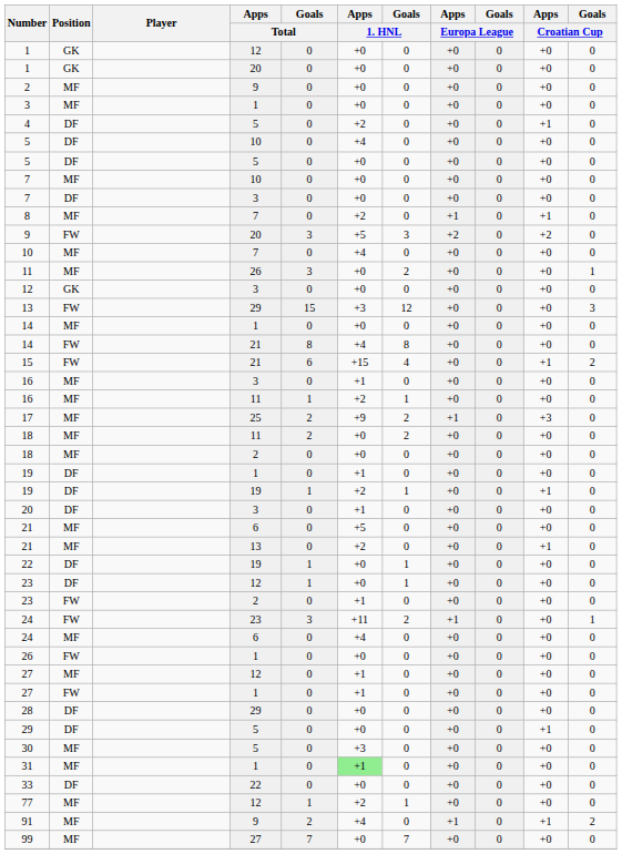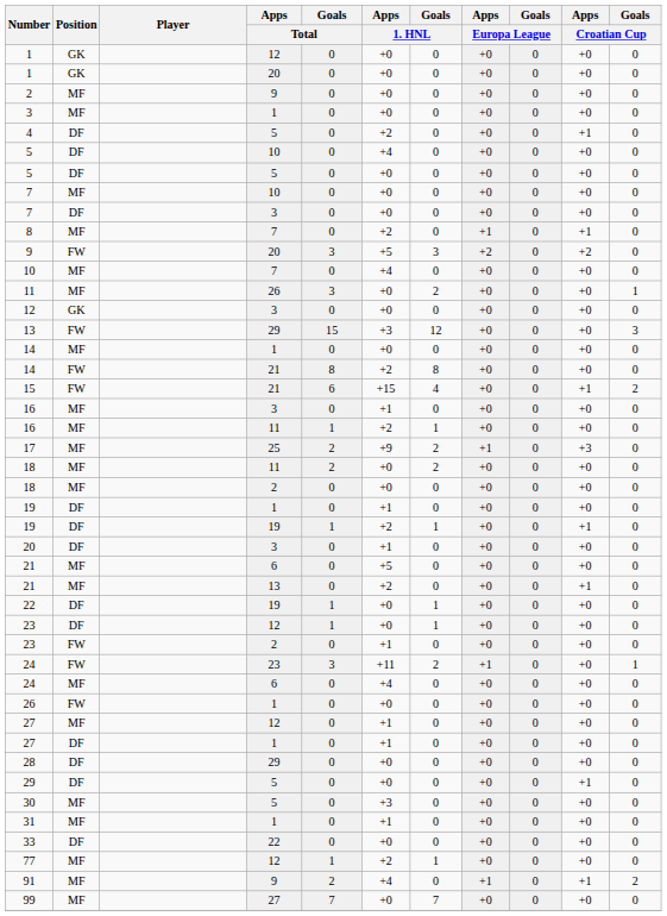 <table class="wikitable sortable" style="font-size: 95%; text-align: center;">
 <tr>
 <th width=40  rowspan="2" align="center">Number</th>
 <th width=40  rowspan="2" align="center">Position</th>
 <th width=180 rowspan="2" align="center">Player</th>
 <th>Apps</th>
 <th>Goals</th>
 <th>Apps</th>
 <th>Goals</th>
 <th>Apps</th>
 <th>Goals</th>
 <th>Apps</th>
 <th>Goals</th>
 </tr>
 <tr>
 <th class="unsortable" width=140 colspan="2" align="center">Total</th>
 <th class="unsortable" width=120 colspan="2" align="center"><a href='#'>1. HNL</a></th>
 <th class="unsortable" width=120 colspan="2" align="center"><a href='#'>Europa League</a></th>
 <th class="unsortable" width=120 colspan="2" align="center"><a href='#'>Croatian Cup</a></th>
 </tr>
 <tr>
 <td>1</td>
 <td>GK</td>
 <td style="text-align:left;"> </td>
 <td style="background: #F0F0F0">12</td>
 <td style="background: #F0F0F0">0</td>
 <td>+0</td>
 <td>0</td>
 <td style="background: #F0F0F0">+0</td>
 <td style="background: #F0F0F0">0</td>
 <td>+0</td>
 <td>0</td>
 </tr>
 <tr>
 <td>1</td>
 <td>GK</td>
 <td style="text-align:left;"> </td>
 <td style="background: #F0F0F0">20</td>
 <td style="background: #F0F0F0">0</td>
 <td>+0</td>
 <td>0</td>
 <td style="background: #F0F0F0">+0</td>
 <td style="background: #F0F0F0">0</td>
 <td>+0</td>
 <td>0</td>
 </tr>
 <tr>
 <td>2</td>
 <td>MF</td>
 <td style="text-align:left;"> </td>
 <td style="background: #F0F0F0">9</td>
 <td style="background: #F0F0F0">0</td>
 <td>+0</td>
 <td>0</td>
 <td style="background: #F0F0F0">+0</td>
 <td style="background: #F0F0F0">0</td>
 <td>+0</td>
 <td>0</td>
 </tr>
 <tr>
 <td>3</td>
 <td>MF</td>
 <td style="text-align:left;"> </td>
 <td style="background: #F0F0F0">1</td>
 <td style="background: #F0F0F0">0</td>
 <td>+0</td>
 <td>0</td>
 <td style="background: #F0F0F0">+0</td>
 <td style="background: #F0F0F0">0</td>
 <td>+0</td>
 <td>0</td>
 </tr>
 <tr>
 <td>4</td>
 <td>DF</td>
 <td style="text-align:left;"> </td>
 <td style="background: #F0F0F0">5</td>
 <td style="background: #F0F0F0">0</td>
 <td>+2</td>
 <td>0</td>
 <td style="background: #F0F0F0">+0</td>
 <td style="background: #F0F0F0">0</td>
 <td>+1</td>
 <td>0</td>
 </tr>
 <tr>
 <td>5</td>
 <td>DF</td>
 <td style="text-align:left;"> </td>
 <td style="background: #F0F0F0">10</td>
 <td style="background: #F0F0F0">0</td>
 <td>+4</td>
 <td>0</td>
 <td style="background: #F0F0F0">+0</td>
 <td style="background: #F0F0F0">0</td>
 <td>+0</td>
 <td>0</td>
 </tr>
 <tr>
 <td>5</td>
 <td>DF</td>
 <td style="text-align:left;"> </td>
 <td style="background: #F0F0F0">5</td>
 <td style="background: #F0F0F0">0</td>
 <td>+0</td>
 <td>0</td>
 <td style="background: #F0F0F0">+0</td>
 <td style="background: #F0F0F0">0</td>
 <td>+0</td>
 <td>0</td>
 </tr>
 <tr>
 <td>7</td>
 <td>MF</td>
 <td style="text-align:left;"> </td>
 <td style="background: #F0F0F0">10</td>
 <td style="background: #F0F0F0">0</td>
 <td>+0</td>
 <td>0</td>
 <td style="background: #F0F0F0">+0</td>
 <td style="background: #F0F0F0">0</td>
 <td>+0</td>
 <td>0</td>
 </tr>
 <tr>
 <td>7</td>
 <td>DF</td>
 <td style="text-align:left;"> </td>
 <td style="background: #F0F0F0">3</td>
 <td style="background: #F0F0F0">0</td>
 <td>+0</td>
 <td>0</td>
 <td style="background: #F0F0F0">+0</td>
 <td style="background: #F0F0F0">0</td>
 <td>+0</td>
 <td>0</td>
 </tr>
 <tr>
 <td>8</td>
 <td>MF</td>
 <td style="text-align:left;"> </td>
 <td style="background: #F0F0F0">7</td>
 <td style="background: #F0F0F0">0</td>
 <td>+2</td>
 <td>0</td>
 <td style="background: #F0F0F0">+1</td>
 <td style="background: #F0F0F0">0</td>
 <td>+1</td>
 <td>0</td>
 </tr>
 <tr>
 <td>9</td>
 <td>FW</td>
 <td style="text-align:left;"> </td>
 <td style="background: #F0F0F0">20</td>
 <td style="background: #F0F0F0">3</td>
 <td>+5</td>
 <td>3</td>
 <td style="background: #F0F0F0">+2</td>
 <td style="background: #F0F0F0">0</td>
 <td>+2</td>
 <td>0</td>
 </tr>
 <tr>
 <td>10</td>
 <td>MF</td>
 <td style="text-align:left;"> </td>
 <td style="background: #F0F0F0">7</td>
 <td style="background: #F0F0F0">0</td>
 <td>+4</td>
 <td>0</td>
 <td style="background: #F0F0F0">+0</td>
 <td style="background: #F0F0F0">0</td>
 <td>+0</td>
 <td>0</td>
 </tr>
 <tr>
 <td>11</td>
 <td>MF</td>
 <td style="text-align:left;"> </td>
 <td style="background: #F0F0F0">26</td>
 <td style="background: #F0F0F0">3</td>
 <td>+0</td>
 <td>2</td>
 <td style="background: #F0F0F0">+0</td>
 <td style="background: #F0F0F0">0</td>
 <td>+0</td>
 <td>1</td>
 </tr>
 <tr>
 <td>12</td>
 <td>GK</td>
 <td style="text-align:left;"> </td>
 <td style="background: #F0F0F0">3</td>
 <td style="background: #F0F0F0">0</td>
 <td>+0</td>
 <td>0</td>
 <td style="background: #F0F0F0">+0</td>
 <td style="background: #F0F0F0">0</td>
 <td>+0</td>
 <td>0</td>
 </tr>
 <tr>
 <td>13</td>
 <td>FW</td>
 <td style="text-align:left;"> </td>
 <td style="background: #F0F0F0">29</td>
 <td style="background: #F0F0F0">15</td>
 <td>+3</td>
 <td>12</td>
 <td style="background: #F0F0F0">+0</td>
 <td style="background: #F0F0F0">0</td>
 <td>+0</td>
 <td>3</td>
 </tr>
 <tr>
 <td>14</td>
 <td>MF</td>
 <td style="text-align:left;"> </td>
 <td style="background: #F0F0F0">1</td>
 <td style="background: #F0F0F0">0</td>
 <td>+0</td>
 <td>0</td>
 <td style="background: #F0F0F0">+0</td>
 <td style="background: #F0F0F0">0</td>
 <td>+0</td>
 <td>0</td>
 </tr>
 <tr>
 <td>14</td>
 <td>FW</td>
 <td style="text-align:left;"> </td>
 <td style="background: #F0F0F0">21</td>
 <td style="background: #F0F0F0">8</td>
-<td>+4</td>
+<td>+2</td>
 <td>8</td>
 <td style="background: #F0F0F0">+0</td>
 <td style="background: #F0F0F0">0</td>
 <td>+0</td>
 <td>0</td>
 </tr>
 <tr>
 <td>15</td>
 <td>FW</td>
 <td style="text-align:left;"> </td>
 <td style="background: #F0F0F0">21</td>
 <td style="background: #F0F0F0">6</td>
 <td>+15</td>
 <td>4</td>
 <td style="background: #F0F0F0">+0</td>
 <td style="background: #F0F0F0">0</td>
 <td>+1</td>
 <td>2</td>
 </tr>
 <tr>
 <td>16</td>
 <td>MF</td>
 <td style="text-align:left;"> </td>
 <td style="background: #F0F0F0">3</td>
 <td style="background: #F0F0F0">0</td>
 <td>+1</td>
 <td>0</td>
 <td style="background: #F0F0F0">+0</td>
 <td style="background: #F0F0F0">0</td>
 <td>+0</td>
 <td>0</td>
 </tr>
 <tr>
 <td>16</td>
 <td>MF</td>
 <td style="text-align:left;"> </td>
 <td style="background: #F0F0F0">11</td>
 <td style="background: #F0F0F0">1</td>
 <td>+2</td>
 <td>1</td>
 <td style="background: #F0F0F0">+0</td>
 <td style="background: #F0F0F0">0</td>
 <td>+0</td>
 <td>0</td>
 </tr>
 <tr>
 <td>17</td>
 <td>MF</td>
 <td style="text-align:left;"> </td>
 <td style="background: #F0F0F0">25</td>
 <td style="background: #F0F0F0">2</td>
 <td>+9</td>
 <td>2</td>
 <td style="background: #F0F0F0">+1</td>
 <td style="background: #F0F0F0">0</td>
 <td>+3</td>
 <td>0</td>
 </tr>
 <tr>
 <td>18</td>
 <td>MF</td>
 <td style="text-align:left;"> </td>
 <td style="background: #F0F0F0">11</td>
 <td style="background: #F0F0F0">2</td>
 <td>+0</td>
 <td>2</td>
 <td style="background: #F0F0F0">+0</td>
 <td style="background: #F0F0F0">0</td>
 <td>+0</td>
 <td>0</td>
 </tr>
 <tr>
 <td>18</td>
 <td>MF</td>
 <td style="text-align:left;"> </td>
 <td style="background: #F0F0F0">2</td>
 <td style="background: #F0F0F0">0</td>
 <td>+0</td>
 <td>0</td>
 <td style="background: #F0F0F0">+0</td>
 <td style="background: #F0F0F0">0</td>
 <td>+0</td>
 <td>0</td>
 </tr>
 <tr>
 <td>19</td>
 <td>DF</td>
 <td style="text-align:left;"> </td>
 <td style="background: #F0F0F0">1</td>
 <td style="background: #F0F0F0">0</td>
 <td>+1</td>
 <td>0</td>
 <td style="background: #F0F0F0">+0</td>
 <td style="background: #F0F0F0">0</td>
 <td>+0</td>
 <td>0</td>
 </tr>
 <tr>
 <td>19</td>
 <td>DF</td>
 <td style="text-align:left;"> </td>
 <td style="background: #F0F0F0">19</td>
 <td style="background: #F0F0F0">1</td>
 <td>+2</td>
 <td>1</td>
 <td style="background: #F0F0F0">+0</td>
 <td style="background: #F0F0F0">0</td>
 <td>+1</td>
 <td>0</td>
 </tr>
 <tr>
 <td>20</td>
 <td>DF</td>
 <td style="text-align:left;"> </td>
 <td style="background: #F0F0F0">3</td>
 <td style="background: #F0F0F0">0</td>
 <td>+1</td>
 <td>0</td>
 <td style="background: #F0F0F0">+0</td>
 <td style="background: #F0F0F0">0</td>
 <td>+0</td>
 <td>0</td>
 </tr>
 <tr>
 <td>21</td>
 <td>MF</td>
 <td style="text-align:left;"> </td>
 <td style="background: #F0F0F0">6</td>
 <td style="background: #F0F0F0">0</td>
 <td>+5</td>
 <td>0</td>
 <td style="background: #F0F0F0">+0</td>
 <td style="background: #F0F0F0">0</td>
 <td>+0</td>
 <td>0</td>
 </tr>
 <tr>
 <td>21</td>
 <td>MF</td>
 <td style="text-align:left;"> </td>
 <td style="background: #F0F0F0">13</td>
 <td style="background: #F0F0F0">0</td>
 <td>+2</td>
 <td>0</td>
 <td style="background: #F0F0F0">+0</td>
 <td style="background: #F0F0F0">0</td>
 <td>+1</td>
 <td>0</td>
 </tr>
 <tr>
 <td>22</td>
 <td>DF</td>
 <td style="text-align:left;"> </td>
 <td style="background: #F0F0F0">19</td>
 <td style="background: #F0F0F0">1</td>
 <td>+0</td>
 <td>1</td>
 <td style="background: #F0F0F0">+0</td>
 <td style="background: #F0F0F0">0</td>
 <td>+0</td>
 <td>0</td>
 </tr>
 <tr>
 <td>23</td>
 <td>DF</td>
 <td style="text-align:left;"> </td>
 <td style="background: #F0F0F0">12</td>
 <td style="background: #F0F0F0">1</td>
 <td>+0</td>
 <td>1</td>
 <td style="background: #F0F0F0">+0</td>
 <td style="background: #F0F0F0">0</td>
 <td>+0</td>
 <td>0</td>
 </tr>
 <tr>
 <td>23</td>
 <td>FW</td>
 <td style="text-align:left;"> </td>
 <td style="background: #F0F0F0">2</td>
 <td style="background: #F0F0F0">0</td>
 <td>+1</td>
 <td>0</td>
 <td style="background: #F0F0F0">+0</td>
 <td style="background: #F0F0F0">0</td>
 <td>+0</td>
 <td>0</td>
 </tr>
 <tr>
 <td>24</td>
 <td>FW</td>
 <td style="text-align:left;"> </td>
 <td style="background: #F0F0F0">23</td>
 <td style="background: #F0F0F0">3</td>
 <td>+11</td>
 <td>2</td>
 <td style="background: #F0F0F0">+1</td>
 <td style="background: #F0F0F0">0</td>
 <td>+0</td>
 <td>1</td>
 </tr>
 <tr>
 <td>24</td>
 <td>MF</td>
 <td style="text-align:left;"> </td>
 <td style="background: #F0F0F0">6</td>
 <td style="background: #F0F0F0">0</td>
 <td>+4</td>
 <td>0</td>
 <td style="background: #F0F0F0">+0</td>
 <td style="background: #F0F0F0">0</td>
 <td>+0</td>
 <td>0</td>
 </tr>
 <tr>
 <td>26</td>
 <td>FW</td>
 <td style="text-align:left;"> </td>
 <td style="background: #F0F0F0">1</td>
 <td style="background: #F0F0F0">0</td>
 <td>+0</td>
 <td>0</td>
 <td style="background: #F0F0F0">+0</td>
 <td style="background: #F0F0F0">0</td>
 <td>+0</td>
 <td>0</td>
 </tr>
 <tr>
 <td>27</td>
 <td>MF</td>
 <td style="text-align:left;"> </td>
 <td style="background: #F0F0F0">12</td>
 <td style="background: #F0F0F0">0</td>
 <td>+1</td>
 <td>0</td>
 <td style="background: #F0F0F0">+0</td>
 <td style="background: #F0F0F0">0</td>
 <td>+0</td>
 <td>0</td>
 </tr>
 <tr>
 <td>27</td>
-<td>FW</td>
+<td>DF</td>
 <td style="text-align:left;"> </td>
 <td style="background: #F0F0F0">1</td>
 <td style="background: #F0F0F0">0</td>
 <td>+1</td>
 <td>0</td>
 <td style="background: #F0F0F0">+0</td>
 <td style="background: #F0F0F0">0</td>
 <td>+0</td>
 <td>0</td>
 </tr>
 <tr>
 <td>28</td>
 <td>DF</td>
 <td style="text-align:left;"> </td>
 <td style="background: #F0F0F0">29</td>
 <td style="background: #F0F0F0">0</td>
 <td>+0</td>
 <td>0</td>
 <td style="background: #F0F0F0">+0</td>
 <td style="background: #F0F0F0">0</td>
 <td>+0</td>
 <td>0</td>
 </tr>
 <tr>
 <td>29</td>
 <td>DF</td>
 <td style="text-align:left;"> </td>
 <td style="background: #F0F0F0">5</td>
 <td style="background: #F0F0F0">0</td>
 <td>+0</td>
 <td>0</td>
 <td style="background: #F0F0F0">+0</td>
 <td style="background: #F0F0F0">0</td>
 <td>+1</td>
 <td>0</td>
 </tr>
 <tr>
 <td>30</td>
 <td>MF</td>
 <td style="text-align:left;"> </td>
 <td style="background: #F0F0F0">5</td>
 <td style="background: #F0F0F0">0</td>
 <td>+3</td>
 <td>0</td>
 <td style="background: #F0F0F0">+0</td>
 <td style="background: #F0F0F0">0</td>
 <td>+0</td>
 <td>0</td>
 </tr>
 <tr>
 <td>31</td>
 <td>MF</td>
 <td style="text-align:left;"> </td>
 <td style="background: #F0F0F0">1</td>
 <td style="background: #F0F0F0">0</td>
-<td style="background: lightgreen;">+1</td>
+<td>+1</td>
 <td>0</td>
 <td style="background: #F0F0F0">+0</td>
 <td style="background: #F0F0F0">0</td>
 <td>+0</td>
 <td>0</td>
 </tr>
 <tr>
 <td>33</td>
 <td>DF</td>
 <td style="text-align:left;"> </td>
 <td style="background: #F0F0F0">22</td>
 <td style="background: #F0F0F0">0</td>
 <td>+0</td>
 <td>0</td>
 <td style="background: #F0F0F0">+0</td>
 <td style="background: #F0F0F0">0</td>
 <td>+0</td>
 <td>0</td>
 </tr>
 <tr>
 <td>77</td>
 <td>MF</td>
 <td style="text-align:left;"> </td>
 <td style="background: #F0F0F0">12</td>
 <td style="background: #F0F0F0">1</td>
 <td>+2</td>
 <td>1</td>
 <td style="background: #F0F0F0">+0</td>
 <td style="background: #F0F0F0">0</td>
 <td>+0</td>
 <td>0</td>
 </tr>
 <tr>
 <td>91</td>
 <td>MF</td>
 <td style="text-align:left;"> </td>
 <td style="background: #F0F0F0">9</td>
 <td style="background: #F0F0F0">2</td>
 <td>+4</td>
 <td>0</td>
 <td style="background: #F0F0F0">+1</td>
 <td style="background: #F0F0F0">0</td>
 <td>+1</td>
 <td>2</td>
 </tr>
 <tr>
 <td>99</td>
 <td>MF</td>
 <td style="text-align:left;"> </td>
 <td style="background: #F0F0F0">27</td>
 <td style="background: #F0F0F0">7</td>
 <td>+0</td>
 <td>7</td>
 <td style="background: #F0F0F0">+0</td>
 <td style="background: #F0F0F0">0</td>
 <td>+0</td>
 <td>0</td>
 </tr>
 <tr>
 </tr>
 </table>
